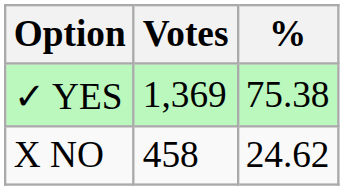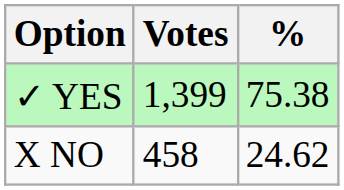 <table class="wikitable">
 <tr>
 <th>Option</th>
 <th>Votes</th>
 <th>%</th>
 </tr>
 <tr>
 <td style=background:#bbf8be>✓ YES</td>
-<td style=background:#bbf8be>1,369</td>
+<td style=background:#bbf8be>1,399</td>
 <td style=background:#bbf8be>75.38</td>
 </tr>
 <tr>
 <td>X NO</td>
 <td>458</td>
 <td>24.62</td>
 </tr>
 </table>
